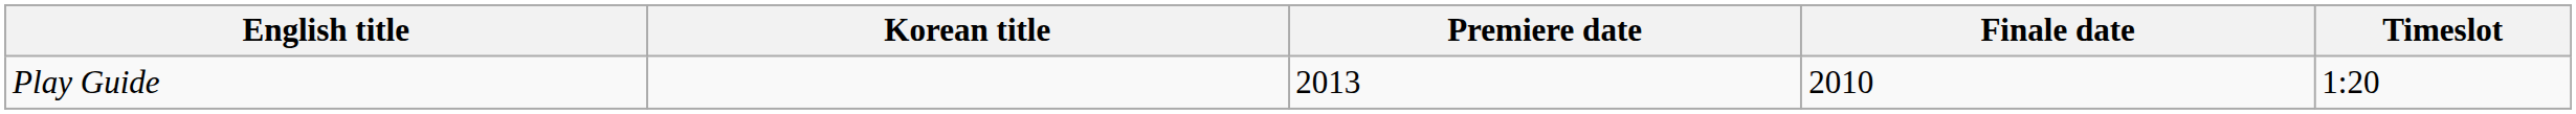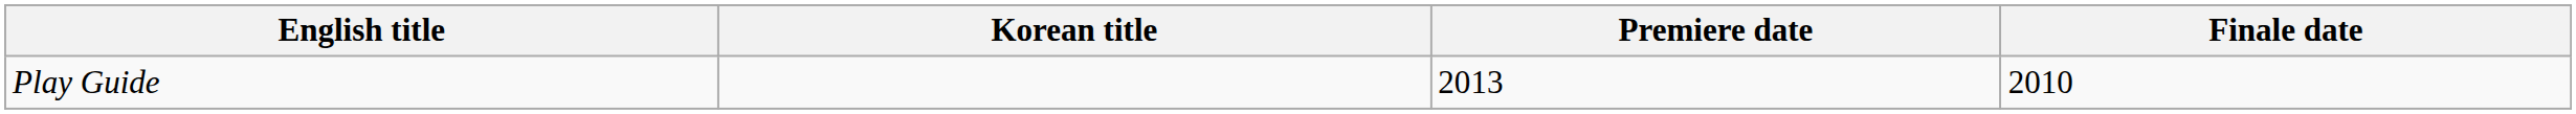 <table class="wikitable sortable" width="100%">
 <tr>
 <th style="width:25%">English title</th>
 <th style="width:25%">Korean title</th>
 <th style="width:20%">Premiere date</th>
 <th style="width:20%">Finale date</th>
-<th style="width:10%">Timeslot</th>
 </tr>
 <tr>
 <td><em>Play Guide</em></td>
 <td></td>
 <td>2013</td>
 <td>2010</td>
-<td>1:20</td>
 </tr>
 </table>
